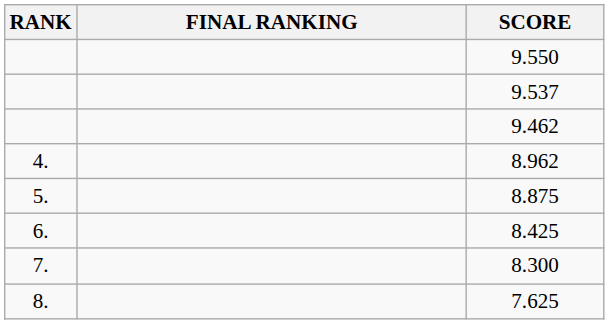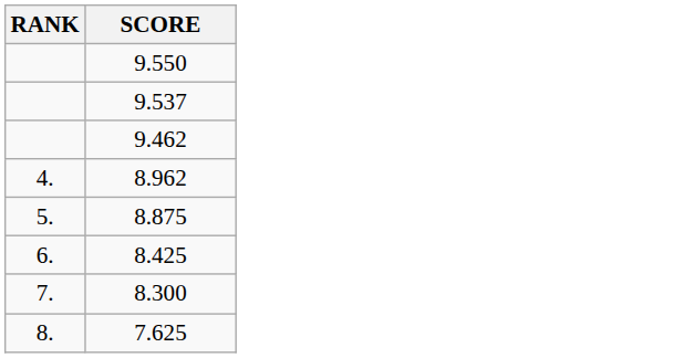 <table class="wikitable" style="font-size:95%;">
 <tr>
 <th>RANK</th>
-<th align="left" style="width: 18em">FINAL RANKING</th>
 <th align="center" style="width: 6em">SCORE</th>
 </tr>
 <tr>
 <td align="center"></td>
-<td></td>
 <td align="center">9.550</td>
 </tr>
 <tr>
 <td align="center"></td>
-<td></td>
 <td align="center">9.537</td>
 </tr>
 <tr>
 <td align="center"></td>
-<td></td>
 <td align="center">9.462</td>
 </tr>
 <tr>
 <td align="center">4.</td>
-<td></td>
 <td align="center">8.962</td>
 </tr>
 <tr>
 <td align="center">5.</td>
-<td></td>
 <td align="center">8.875</td>
 </tr>
 <tr>
 <td align="center">6.</td>
-<td></td>
 <td align="center">8.425</td>
 </tr>
 <tr>
 <td align="center">7.</td>
-<td></td>
 <td align="center">8.300</td>
 </tr>
 <tr>
 <td align="center">8.</td>
-<td></td>
 <td align="center">7.625</td>
 </tr>
 </table>
